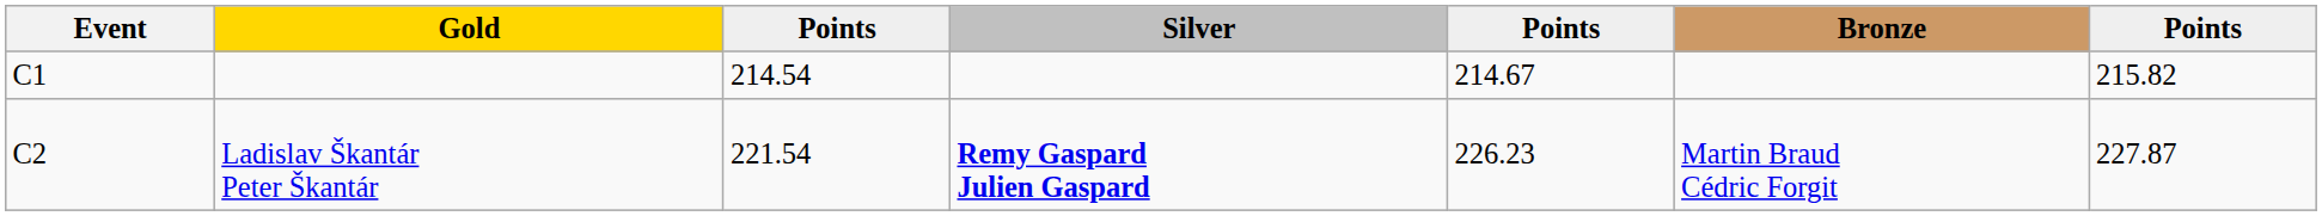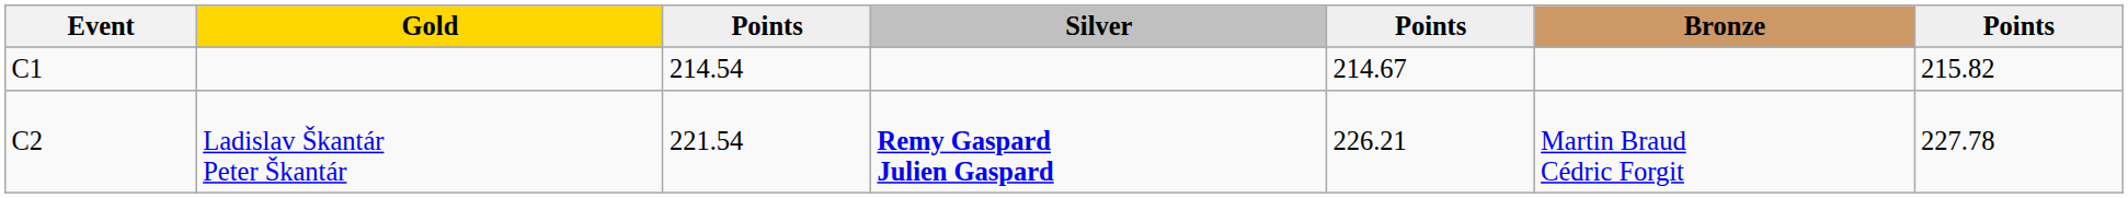 <table class="wikitable" width=100%>
 <tr>
 <th>Event</th>
 <td align=center bgcolor="gold"><strong>Gold</strong></td>
 <td align=center bgcolor="EFEFEF"><strong>Points</strong></td>
 <td align=center bgcolor="silver"><strong>Silver</strong></td>
 <td align=center bgcolor="EFEFEF"><strong>Points</strong></td>
 <td align=center bgcolor="CC9966"><strong>Bronze</strong></td>
 <td align=center bgcolor="EFEFEF"><strong>Points</strong></td>
 </tr>
 <tr>
 <td>C1</td>
 <td></td>
 <td>214.54</td>
 <td></td>
 <td>214.67</td>
 <td></td>
 <td>215.82</td>
 </tr>
 <tr>
 <td>C2</td>
 <td><br><a href='#'>Ladislav Škantár</a><br><a href='#'>Peter Škantár</a></td>
 <td>221.54</td>
 <td><strong><br><a href='#'>Remy Gaspard</a><br><a href='#'>Julien Gaspard</a></strong></td>
-<td>226.23</td>
+<td>226.21</td>
 <td><br><a href='#'>Martin Braud</a><br><a href='#'>Cédric Forgit</a></td>
-<td>227.87</td>
+<td>227.78</td>
 </tr>
 </table>
